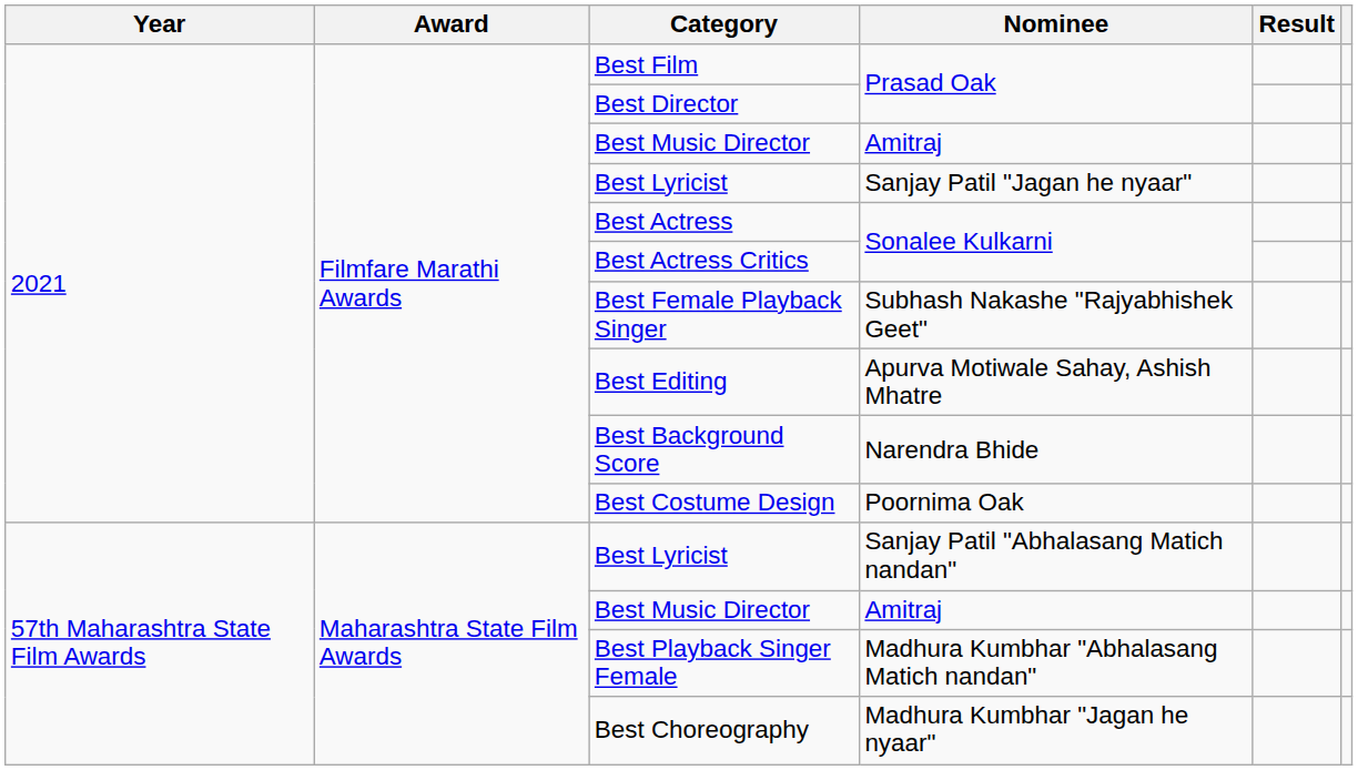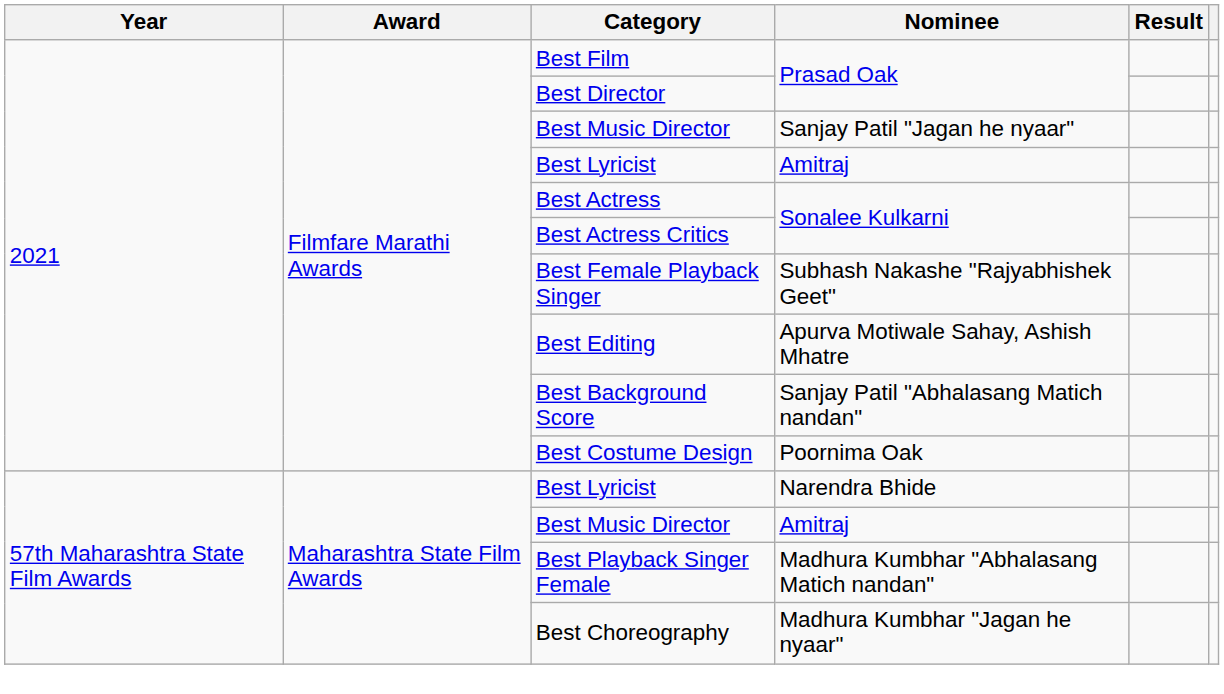 <table class="wikitable sortable plainrowheaders">
 <tr>
 <th>Year</th>
 <th>Award</th>
 <th>Category</th>
 <th>Nominee</th>
 <th>Result</th>
 <th></th>
 </tr>
 <tr>
 <td Rowspan="10"><a href='#'>2021</a></td>
 <td Rowspan="10"><a href='#'>Filmfare Marathi Awards</a></td>
 <td><a href='#'>Best Film</a></td>
 <td Rowspan="2"><a href='#'>Prasad Oak</a></td>
 <td></td>
 <td></td>
 </tr>
 <tr>
 <td><a href='#'>Best Director</a></td>
 <td></td>
 <td></td>
 </tr>
 <tr>
 <td><a href='#'>Best Music Director</a></td>
-<td><a href='#'>Amitraj</a></td>
+<td>Sanjay Patil "Jagan he nyaar"</td>
 <td></td>
 <td></td>
 </tr>
 <tr>
 <td><a href='#'>Best Lyricist</a></td>
-<td>Sanjay Patil "Jagan he nyaar"</td>
+<td><a href='#'>Amitraj</a></td>
 <td></td>
 <td></td>
 </tr>
 <tr>
 <td><a href='#'>Best Actress</a></td>
 <td Rowspan="2"><a href='#'>Sonalee Kulkarni</a></td>
 <td></td>
 <td></td>
 </tr>
 <tr>
 <td><a href='#'>Best Actress Critics</a></td>
 <td></td>
 <td></td>
 </tr>
 <tr>
 <td><a href='#'>Best Female Playback Singer</a></td>
 <td>Subhash Nakashe "Rajyabhishek Geet"</td>
 <td></td>
 <td></td>
 </tr>
 <tr>
 <td><a href='#'>Best Editing</a></td>
 <td>Apurva Motiwale Sahay, Ashish Mhatre</td>
 <td></td>
 <td></td>
 </tr>
 <tr>
 <td><a href='#'>Best Background Score</a></td>
-<td>Narendra Bhide</td>
+<td>Sanjay Patil "Abhalasang Matich nandan"</td>
 <td></td>
 <td></td>
 </tr>
 <tr>
 <td><a href='#'>Best Costume Design</a></td>
 <td>Poornima Oak</td>
 <td></td>
 <td></td>
 </tr>
 <tr>
 <td Rowspan="4"><a href='#'>57th Maharashtra State Film Awards</a></td>
 <td Rowspan="4"><a href='#'>Maharashtra State Film Awards</a></td>
 <td><a href='#'>Best Lyricist</a></td>
-<td>Sanjay Patil "Abhalasang Matich nandan"</td>
+<td>Narendra Bhide</td>
 <td></td>
 <td></td>
 </tr>
 <tr>
 <td><a href='#'>Best Music Director</a></td>
 <td><a href='#'>Amitraj</a></td>
 <td></td>
 <td></td>
 </tr>
 <tr>
 <td><a href='#'>Best Playback Singer Female</a></td>
 <td>Madhura Kumbhar "Abhalasang Matich nandan"</td>
 <td></td>
 <td></td>
 </tr>
 <tr>
 <td>Best Choreography</td>
 <td>Madhura Kumbhar "Jagan he nyaar"</td>
 <td></td>
 <td></td>
 </tr>
 </table>
